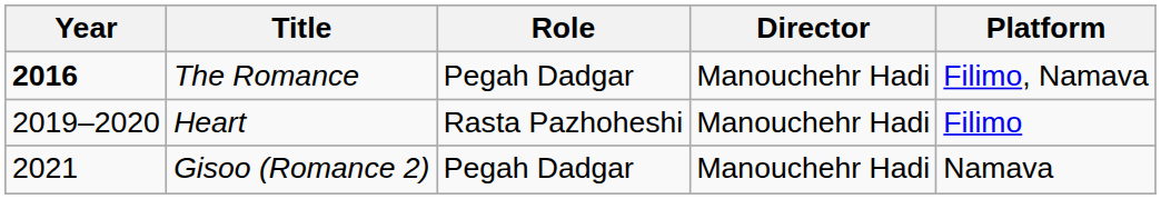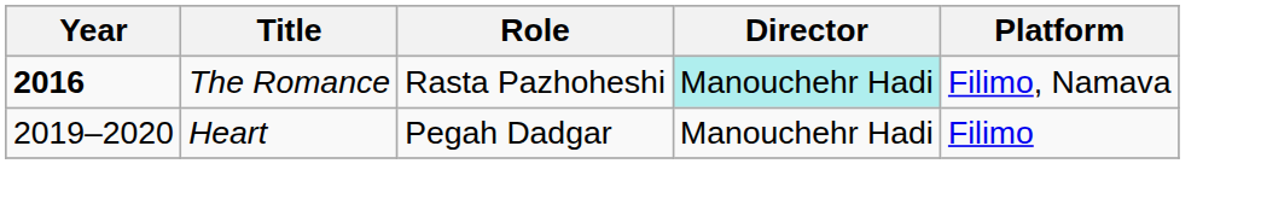 <table class="wikitable sortable">
 <tr>
 <th>Year</th>
 <th>Title</th>
 <th>Role</th>
 <th>Director</th>
 <th>Platform</th>
 </tr>
 <tr>
 <td><strong>2016</strong></td>
 <td><em>The Romance</em></td>
-<td>Pegah Dadgar</td>
-<td>Manouchehr Hadi</td>
+<td>Rasta Pazhoheshi</td>
+<td style="background: paleturquoise;">Manouchehr Hadi</td>
 <td><a href='#'>Filimo</a>, Namava</td>
 </tr>
 <tr>
 <td>2019–2020</td>
 <td><em>Heart</em></td>
-<td>Rasta Pazhoheshi</td>
+<td>Pegah Dadgar</td>
 <td>Manouchehr Hadi</td>
 <td><a href='#'>Filimo</a></td>
 </tr>
-<tr>
-<td>2021</td>
-<td><em>Gisoo (Romance 2)</em></td>
-<td>Pegah Dadgar</td>
-<td>Manouchehr Hadi</td>
-<td>Namava</td>
-</tr>
 </table>
